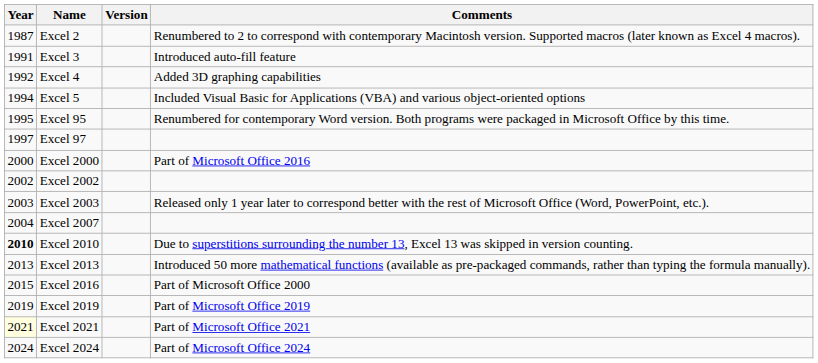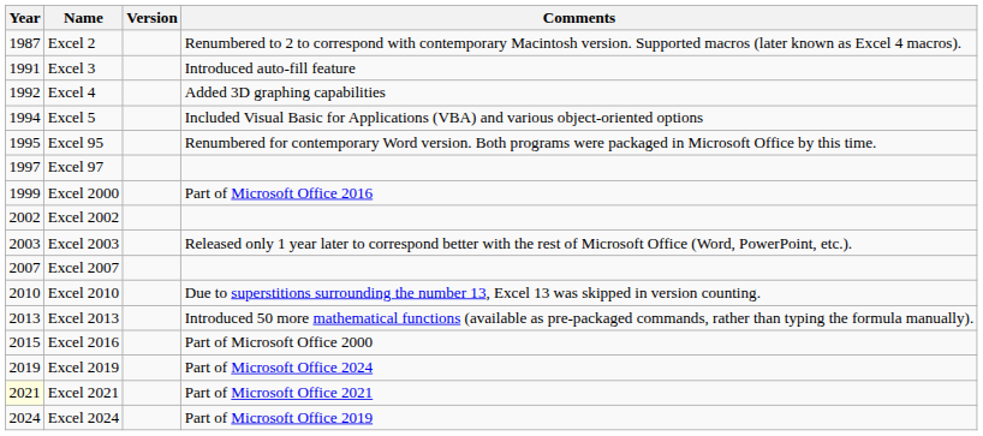 <table class="wikitable sortable">
 <tr>
 <th>Year</th>
 <th>Name</th>
 <th>Version</th>
 <th scope="col" class="unsortable">Comments</th>
 </tr>
 <tr>
 <td>1987</td>
 <td>Excel 2</td>
 <td></td>
 <td>Renumbered to 2 to correspond with contemporary Macintosh version. Supported macros (later known as Excel 4 macros).</td>
 </tr>
 <tr>
 <td>1991</td>
 <td>Excel 3</td>
 <td></td>
 <td>Introduced auto-fill feature</td>
 </tr>
 <tr>
 <td>1992</td>
 <td>Excel 4</td>
 <td></td>
 <td>Added 3D graphing capabilities</td>
 </tr>
 <tr>
 <td>1994</td>
 <td>Excel 5</td>
 <td></td>
 <td>Included Visual Basic for Applications (VBA) and various object-oriented options</td>
 </tr>
 <tr>
 <td>1995</td>
 <td>Excel 95</td>
 <td></td>
 <td>Renumbered for contemporary Word version. Both programs were packaged in Microsoft Office by this time.</td>
 </tr>
 <tr>
 <td>1997</td>
 <td>Excel 97</td>
 <td></td>
 <td></td>
 </tr>
 <tr>
-<td>2000</td>
+<td>1999</td>
 <td>Excel 2000</td>
 <td></td>
 <td>Part of <a href='#'>Microsoft Office 2016</a></td>
 </tr>
 <tr>
 <td>2002</td>
 <td>Excel 2002</td>
 <td></td>
 <td></td>
 </tr>
 <tr>
 <td>2003</td>
 <td>Excel 2003</td>
 <td></td>
 <td>Released only 1 year later to correspond better with the rest of Microsoft Office (Word, PowerPoint, etc.).</td>
 </tr>
 <tr>
-<td>2004</td>
+<td>2007</td>
 <td>Excel 2007</td>
 <td></td>
 <td></td>
 </tr>
 <tr>
-<td><strong>2010</strong></td>
+<td>2010</td>
 <td>Excel 2010</td>
 <td></td>
 <td>Due to <a href='#'>superstitions surrounding the number 13</a>, Excel 13 was skipped in version counting.</td>
 </tr>
 <tr>
 <td>2013</td>
 <td>Excel 2013</td>
 <td></td>
 <td>Introduced 50 more <a href='#'>mathematical functions</a> (available as pre-packaged commands, rather than typing the formula manually).</td>
 </tr>
 <tr>
 <td>2015</td>
 <td>Excel 2016</td>
 <td></td>
 <td>Part of Microsoft Office 2000</td>
 </tr>
 <tr>
 <td>2019</td>
 <td>Excel 2019</td>
 <td></td>
-<td>Part of <a href='#'>Microsoft Office 2019</a></td>
+<td>Part of <a href='#'>Microsoft Office 2024</a></td>
 </tr>
 <tr>
 <td style="background: lightyellow;">2021</td>
 <td>Excel 2021</td>
 <td></td>
 <td>Part of <a href='#'>Microsoft Office 2021</a></td>
 </tr>
 <tr>
 <td>2024</td>
 <td>Excel 2024</td>
 <td></td>
-<td>Part of <a href='#'>Microsoft Office 2024</a></td>
+<td>Part of <a href='#'>Microsoft Office 2019</a></td>
 </tr>
 </table>
